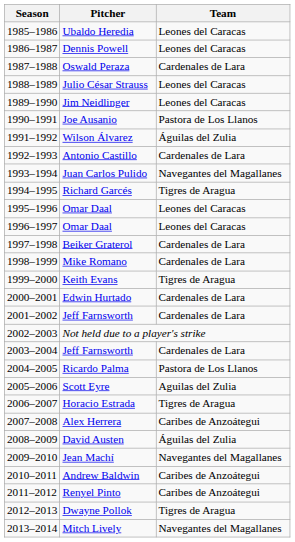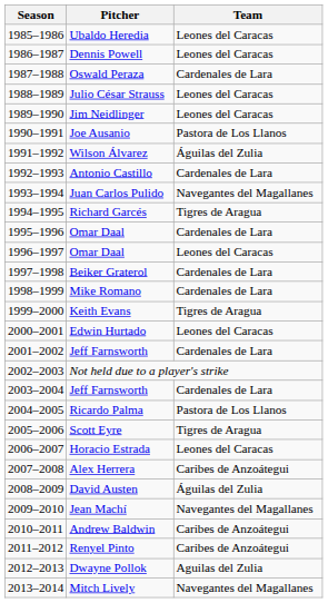 <table class="wikitable">
 <tr>
 <th>Season</th>
 <th>Pitcher</th>
 <th>Team</th>
 </tr>
 <tr>
 <td>1985–1986</td>
 <td><a href='#'>Ubaldo Heredia</a></td>
 <td>Leones del Caracas</td>
 </tr>
 <tr>
 <td>1986–1987</td>
 <td><a href='#'>Dennis Powell</a></td>
 <td>Leones del Caracas</td>
 </tr>
 <tr>
 <td>1987–1988</td>
 <td><a href='#'>Oswald Peraza</a></td>
 <td>Cardenales de Lara</td>
 </tr>
 <tr>
 <td>1988–1989</td>
 <td><a href='#'>Julio César Strauss</a>  </td>
 <td>Leones del Caracas</td>
 </tr>
 <tr>
 <td>1989–1990</td>
 <td><a href='#'>Jim Neidlinger</a></td>
 <td>Leones del Caracas</td>
 </tr>
 <tr>
 <td>1990–1991</td>
 <td><a href='#'>Joe Ausanio</a></td>
 <td>Pastora de Los Llanos</td>
 </tr>
 <tr>
 <td>1991–1992</td>
 <td><a href='#'>Wilson Álvarez</a></td>
 <td>Águilas del Zulia</td>
 </tr>
 <tr>
 <td>1992–1993</td>
 <td><a href='#'>Antonio Castillo</a></td>
 <td>Cardenales de Lara</td>
 </tr>
 <tr>
 <td>1993–1994</td>
 <td><a href='#'>Juan Carlos Pulido</a></td>
 <td>Navegantes del Magallanes  </td>
 </tr>
 <tr>
 <td>1994–1995</td>
 <td><a href='#'>Richard Garcés</a></td>
 <td>Tigres de Aragua</td>
 </tr>
 <tr>
 <td>1995–1996</td>
 <td><a href='#'>Omar Daal</a></td>
-<td>Leones del Caracas</td>
+<td>Cardenales de Lara</td>
 </tr>
 <tr>
 <td>1996–1997</td>
 <td><a href='#'>Omar Daal</a></td>
 <td>Leones del Caracas</td>
 </tr>
 <tr>
 <td>1997–1998</td>
 <td><a href='#'>Beiker Graterol</a></td>
 <td>Cardenales de Lara</td>
 </tr>
 <tr>
 <td>1998–1999</td>
 <td><a href='#'>Mike Romano</a></td>
 <td>Cardenales de Lara</td>
 </tr>
 <tr>
 <td>1999–2000</td>
 <td><a href='#'>Keith Evans</a></td>
 <td>Tigres de Aragua</td>
 </tr>
 <tr>
 <td>2000–2001</td>
 <td><a href='#'>Edwin Hurtado</a></td>
-<td>Cardenales de Lara</td>
+<td>Leones del Caracas</td>
 </tr>
 <tr>
 <td>2001–2002</td>
 <td><a href='#'>Jeff Farnsworth</a></td>
 <td>Cardenales de Lara</td>
 </tr>
 <tr>
 <td>2002–2003</td>
 <td colspan=2><em>Not held due to a player's strike</em></td>
 </tr>
 <tr>
 <td>2003–2004</td>
 <td><a href='#'>Jeff Farnsworth</a></td>
 <td>Cardenales de Lara</td>
 </tr>
 <tr>
 <td>2004–2005</td>
 <td><a href='#'>Ricardo Palma</a></td>
 <td>Pastora de Los Llanos</td>
 </tr>
 <tr>
 <td>2005–2006</td>
 <td><a href='#'>Scott Eyre</a></td>
-<td>Aguilas del Zulia</td>
+<td>Tigres de Aragua</td>
 </tr>
 <tr>
 <td>2006–2007</td>
 <td><a href='#'>Horacio Estrada</a></td>
-<td>Tigres de Aragua</td>
+<td>Leones del Caracas</td>
 </tr>
 <tr>
 <td>2007–2008</td>
 <td><a href='#'>Alex Herrera</a></td>
 <td>Caribes de Anzoátegui</td>
 </tr>
 <tr>
 <td>2008–2009</td>
 <td><a href='#'>David Austen</a></td>
 <td>Águilas del Zulia</td>
 </tr>
 <tr>
 <td>2009–2010</td>
 <td><a href='#'>Jean Machí</a></td>
 <td>Navegantes del Magallanes</td>
 </tr>
 <tr>
 <td>2010–2011</td>
 <td><a href='#'>Andrew Baldwin</a></td>
 <td>Caribes de Anzoátegui</td>
 </tr>
 <tr>
 <td>2011–2012</td>
 <td><a href='#'>Renyel Pinto</a></td>
 <td>Caribes de Anzoátegui</td>
 </tr>
 <tr>
 <td>2012–2013</td>
 <td><a href='#'>Dwayne Pollok</a></td>
-<td>Tigres de Aragua</td>
+<td>Aguilas del Zulia</td>
 </tr>
 <tr>
 <td>2013–2014</td>
 <td><a href='#'>Mitch Lively</a></td>
 <td>Navegantes del Magallanes</td>
 </tr>
 </table>
